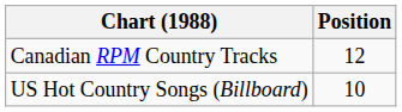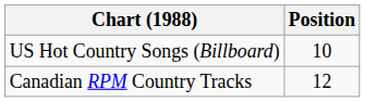 <table class="wikitable">
 <tr>
 <th>Chart (1988)</th>
 <th>Position</th>
 </tr>
 <tr>
+<td>US Hot Country Songs (<em>Billboard</em>)</td>
+<td align="center">10</td>
+</tr>
+<tr>
 <td align="left">Canadian <em><a href='#'>RPM</a></em> Country Tracks</td>
 <td align="center">12</td>
 </tr>
-<tr>
-<td>US Hot Country Songs (<em>Billboard</em>)</td>
-<td align="center">10</td>
-</tr>
 </table>
